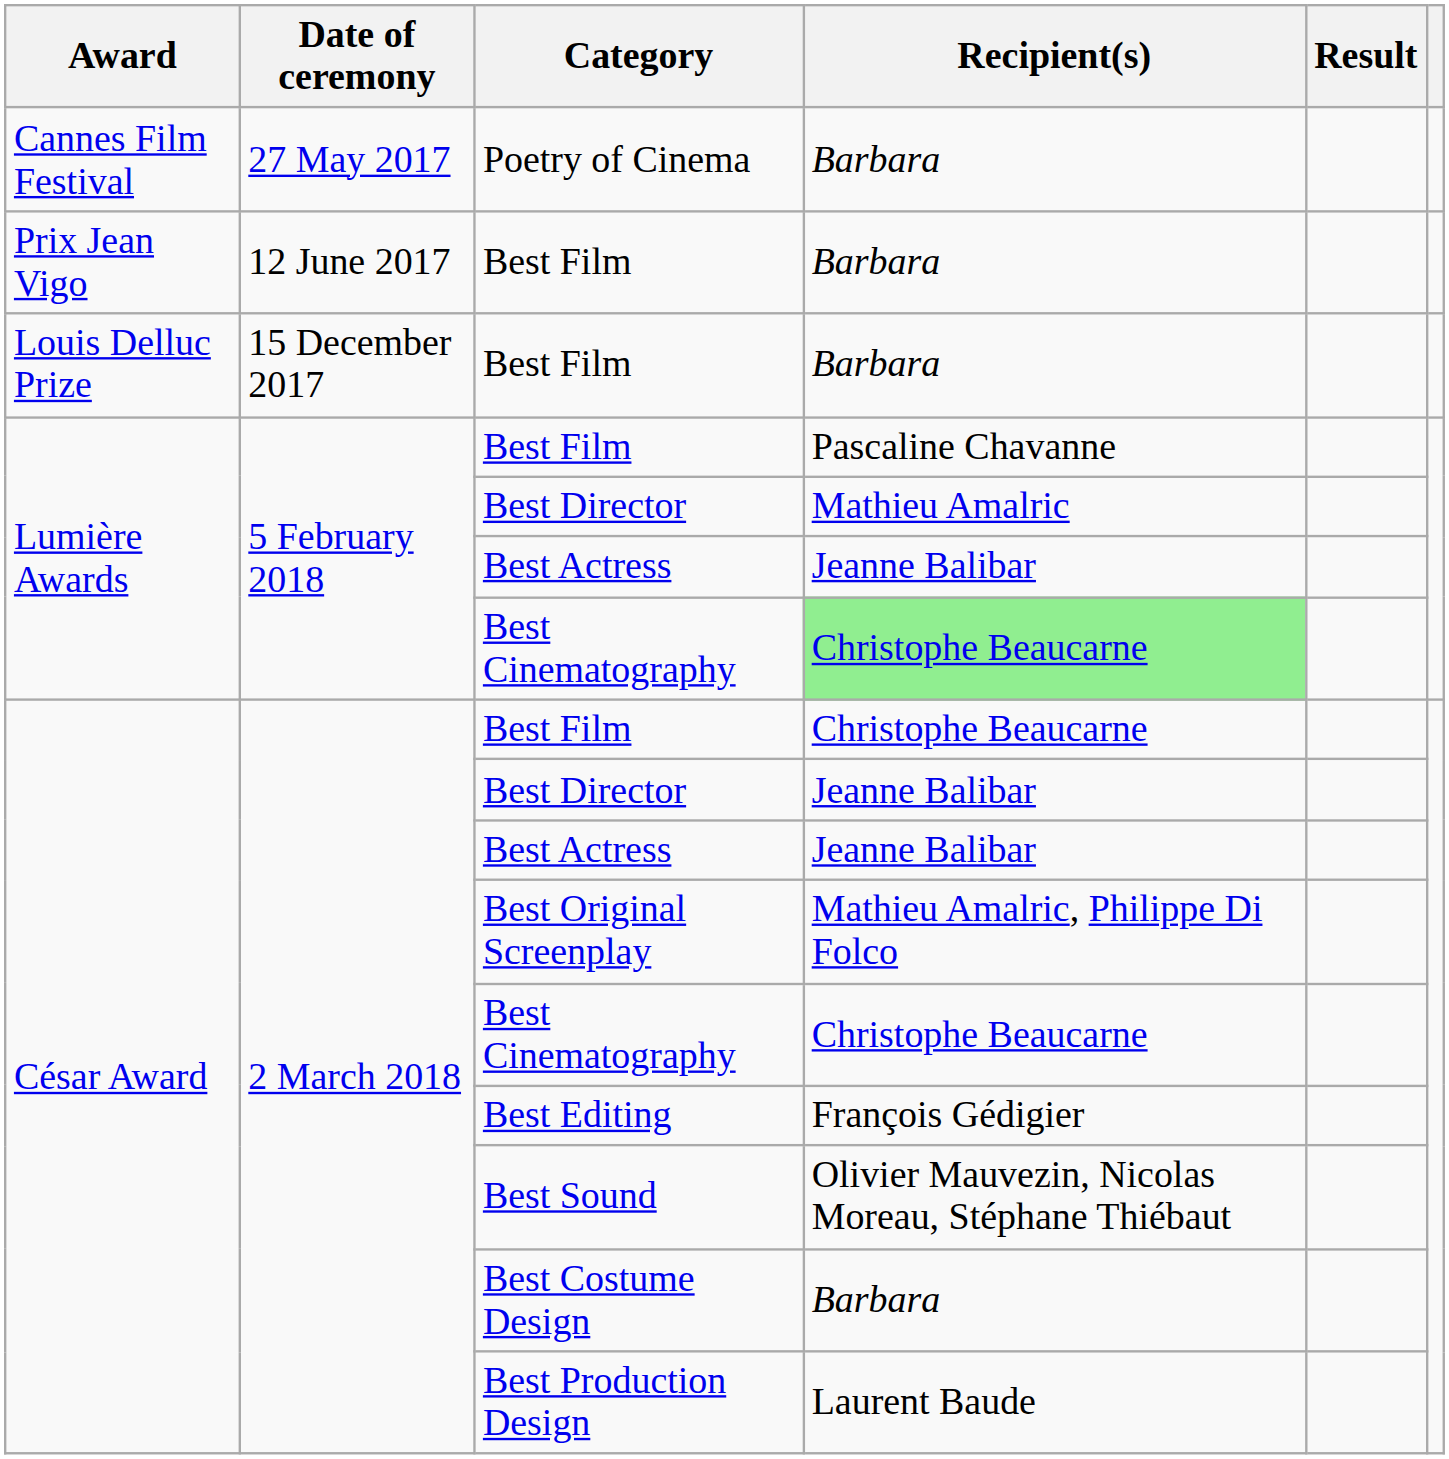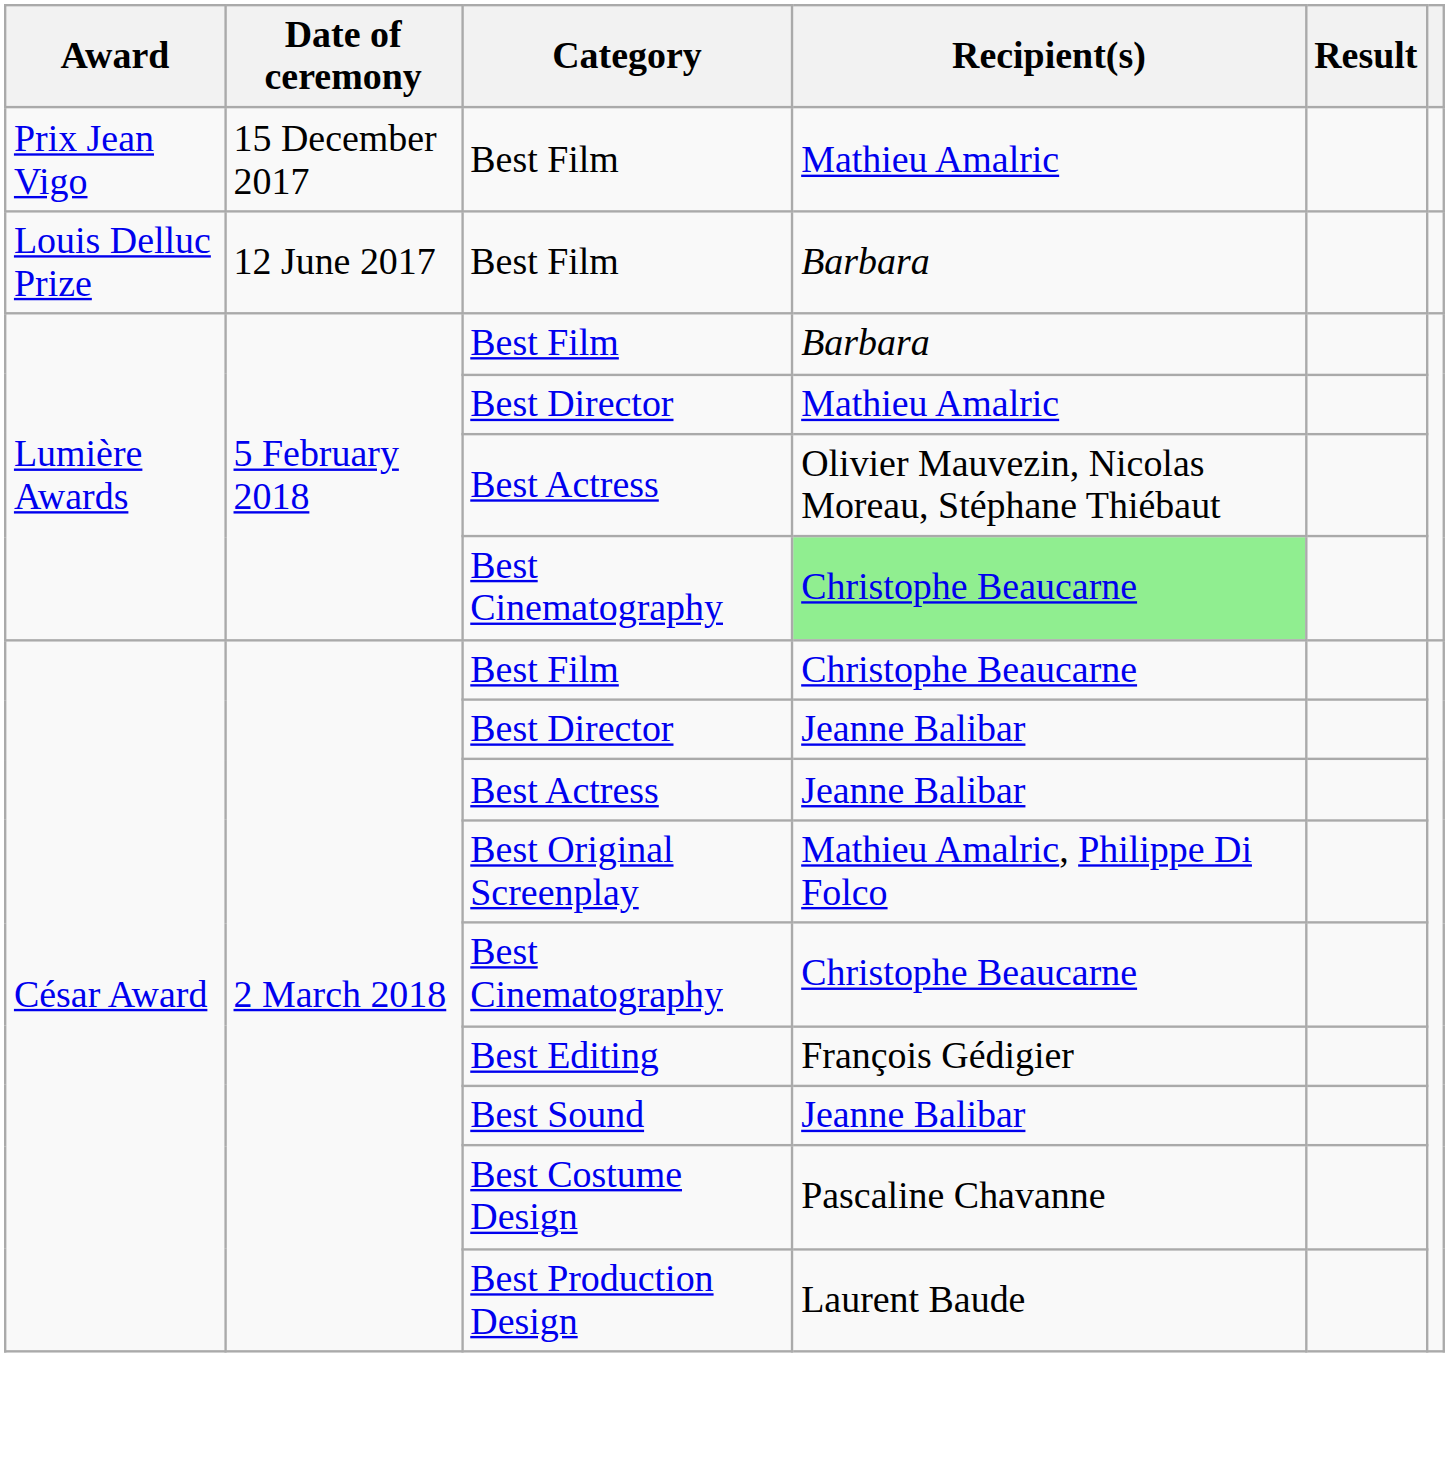 <table class="wikitable sortable plainrowheaders">
 <tr>
 <th scope="col">Award</th>
 <th scope="col">Date of ceremony</th>
 <th scope="col">Category</th>
 <th scope="col">Recipient(s)</th>
 <th scope="col">Result</th>
 <th scope="col" class="unsortable"></th>
 </tr>
 <tr>
-<td><a href='#'>Cannes Film Festival</a></td>
-<td><a href='#'>27 May 2017</a></td>
-<td>Poetry of Cinema</td>
-<td><em>Barbara</em></td>
-<td></td>
-<td></td>
-</tr>
-<tr>
 <td><a href='#'>Prix Jean Vigo</a></td>
-<td>12 June 2017</td>
+<td>15 December 2017</td>
 <td>Best Film</td>
-<td><em>Barbara</em></td>
+<td><a href='#'>Mathieu Amalric</a></td>
 <td></td>
 <td></td>
 </tr>
 <tr>
 <td><a href='#'>Louis Delluc Prize</a></td>
-<td>15 December 2017</td>
+<td>12 June 2017</td>
 <td>Best Film</td>
 <td><em>Barbara</em></td>
 <td></td>
 <td></td>
 </tr>
 <tr>
 <td rowspan="4"><a href='#'>Lumière Awards</a></td>
 <td rowspan="4"><a href='#'>5 February 2018</a></td>
 <td><a href='#'>Best Film</a></td>
-<td>Pascaline Chavanne</td>
+<td><em>Barbara</em></td>
 <td></td>
 <td rowspan="4"></td>
 </tr>
 <tr>
 <td><a href='#'>Best Director</a></td>
 <td><a href='#'>Mathieu Amalric</a></td>
 <td></td>
 </tr>
 <tr>
 <td><a href='#'>Best Actress</a></td>
-<td><a href='#'>Jeanne Balibar</a></td>
+<td>Olivier Mauvezin, Nicolas Moreau, Stéphane Thiébaut</td>
 <td></td>
 </tr>
 <tr>
 <td><a href='#'>Best Cinematography</a></td>
 <td style="background: lightgreen;"><a href='#'>Christophe Beaucarne</a></td>
 <td></td>
 </tr>
 <tr>
 <td rowspan="9"><a href='#'>César Award</a></td>
 <td rowspan="9"><a href='#'>2 March 2018</a></td>
 <td><a href='#'>Best Film</a></td>
 <td><a href='#'>Christophe Beaucarne</a></td>
 <td></td>
 <td rowspan="9"></td>
 </tr>
 <tr>
 <td><a href='#'>Best Director</a></td>
 <td><a href='#'>Jeanne Balibar</a></td>
 <td></td>
 </tr>
 <tr>
 <td><a href='#'>Best Actress</a></td>
 <td><a href='#'>Jeanne Balibar</a></td>
 <td></td>
 </tr>
 <tr>
 <td><a href='#'>Best Original Screenplay</a></td>
 <td><a href='#'>Mathieu Amalric</a>, <a href='#'>Philippe Di Folco</a></td>
 <td></td>
 </tr>
 <tr>
 <td><a href='#'>Best Cinematography</a></td>
 <td><a href='#'>Christophe Beaucarne</a></td>
 <td></td>
 </tr>
 <tr>
 <td><a href='#'>Best Editing</a></td>
 <td>François Gédigier</td>
 <td></td>
 </tr>
 <tr>
 <td><a href='#'>Best Sound</a></td>
-<td>Olivier Mauvezin, Nicolas Moreau, Stéphane Thiébaut</td>
+<td><a href='#'>Jeanne Balibar</a></td>
 <td></td>
 </tr>
 <tr>
 <td><a href='#'>Best Costume Design</a></td>
-<td><em>Barbara</em></td>
+<td>Pascaline Chavanne</td>
 <td></td>
 </tr>
 <tr>
 <td><a href='#'>Best Production Design</a></td>
 <td>Laurent Baude</td>
 <td></td>
 </tr>
 </table>
